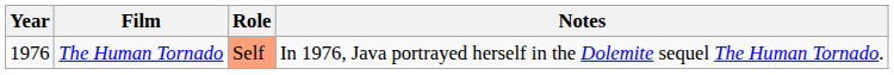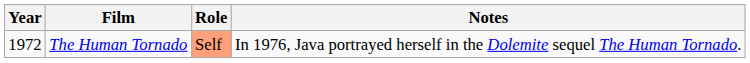 <table class="wikitable sortable">
 <tr>
 <th>Year</th>
 <th>Film</th>
 <th>Role</th>
 <th>Notes</th>
 </tr>
 <tr>
-<td>1976</td>
+<td>1972</td>
 <td><em><a href='#'>The Human Tornado</a></em></td>
 <td style="background: lightsalmon;">Self</td>
 <td>In 1976, Java portrayed herself in the <em><a href='#'>Dolemite</a></em> sequel <em><a href='#'>The Human Tornado</a></em>.</td>
 </tr>
 </table>
